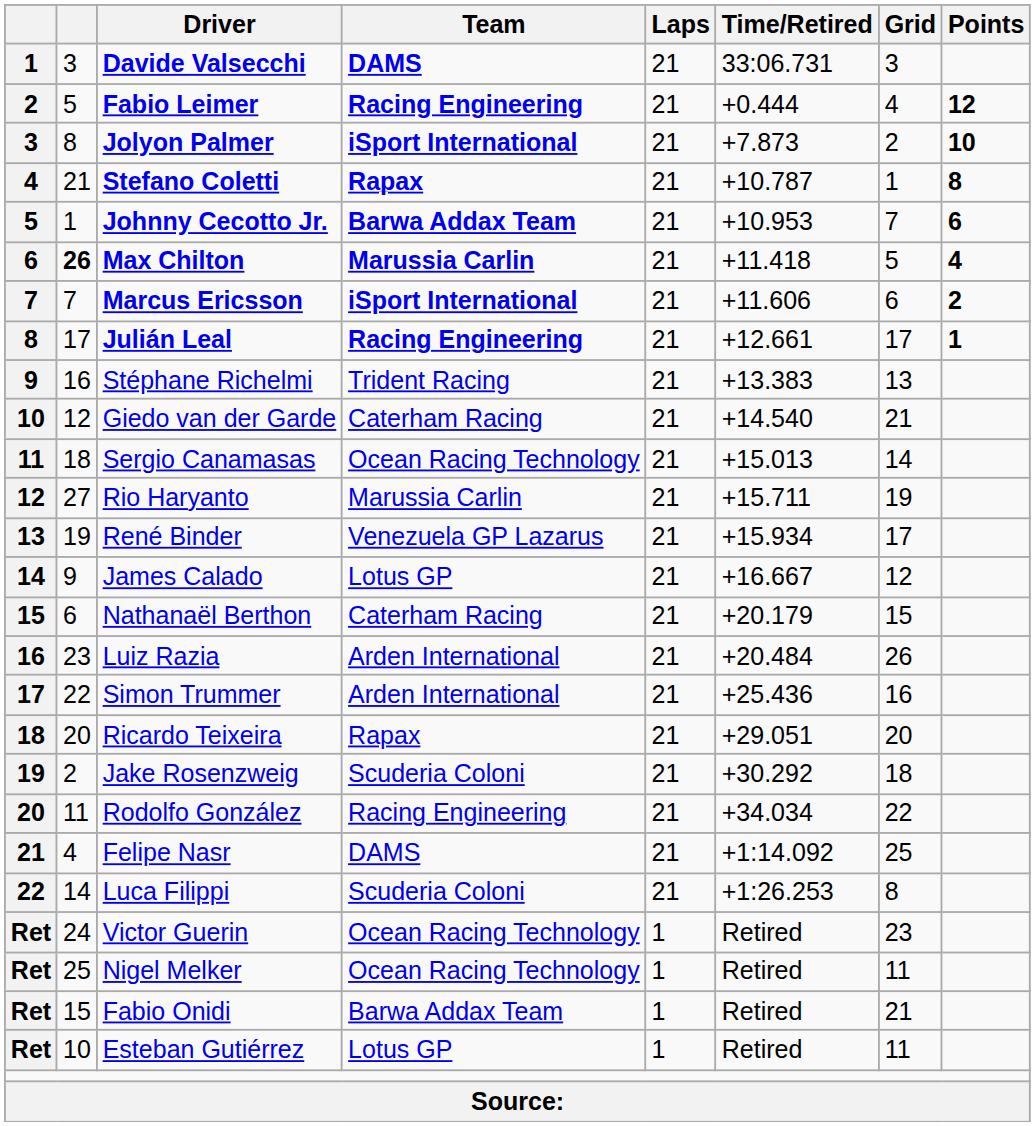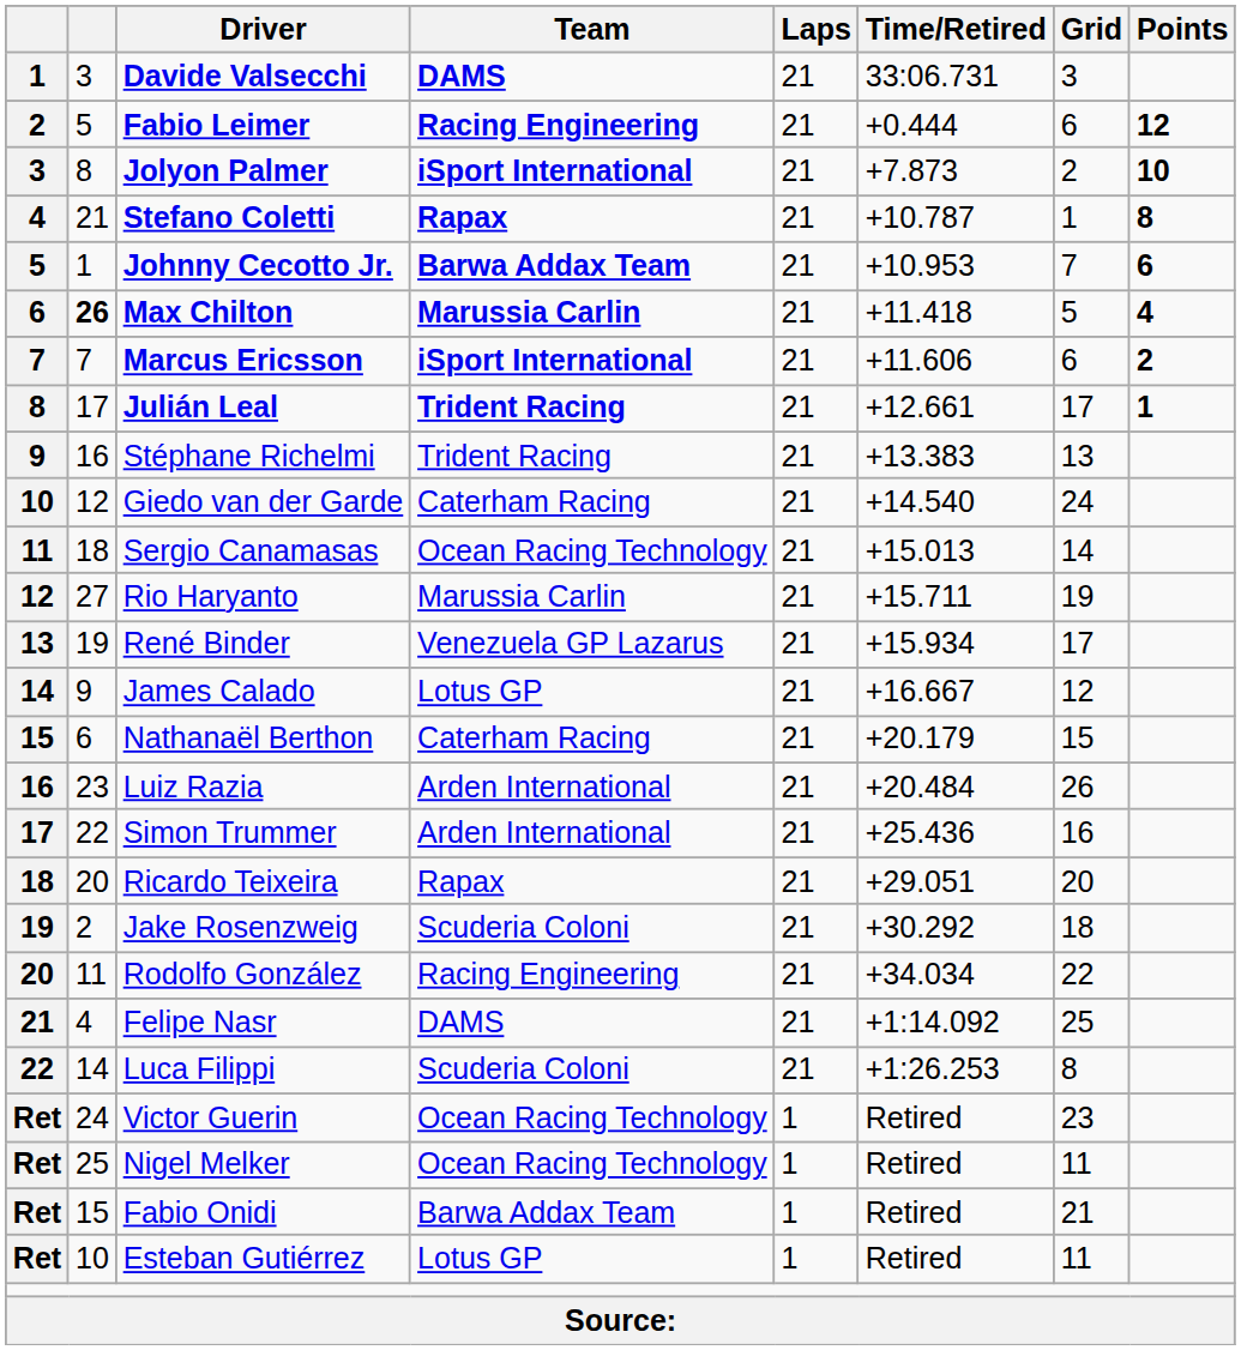 <table class="wikitable" style="font-size:85%">
 <tr>
 <th></th>
 <th></th>
 <th>Driver</th>
 <th>Team</th>
 <th>Laps</th>
 <th>Time/Retired</th>
 <th>Grid</th>
 <th>Points</th>
 </tr>
 <tr>
 <th>1</th>
 <td>3</td>
 <td> <strong><a href='#'>Davide Valsecchi</a></strong></td>
 <td><strong><a href='#'>DAMS</a></strong></td>
 <td>21</td>
 <td>33:06.731</td>
 <td>3</td>
 <td><strong></strong></td>
 </tr>
 <tr>
 <th>2</th>
 <td>5</td>
 <td> <strong><a href='#'>Fabio Leimer</a></strong></td>
 <td><strong><a href='#'>Racing Engineering</a></strong></td>
 <td>21</td>
 <td>+0.444</td>
-<td>4</td>
+<td>6</td>
 <td><strong>12</strong></td>
 </tr>
 <tr>
 <th>3</th>
 <td>8</td>
 <td> <strong><a href='#'>Jolyon Palmer</a></strong></td>
 <td><strong><a href='#'>iSport International</a></strong></td>
 <td>21</td>
 <td>+7.873</td>
 <td>2</td>
 <td><strong>10</strong></td>
 </tr>
 <tr>
 <th>4</th>
 <td>21</td>
 <td> <strong><a href='#'>Stefano Coletti</a></strong></td>
 <td><strong><a href='#'>Rapax</a></strong></td>
 <td>21</td>
 <td>+10.787</td>
 <td>1</td>
 <td><strong>8</strong></td>
 </tr>
 <tr>
 <th>5</th>
 <td>1</td>
 <td> <strong><a href='#'>Johnny Cecotto Jr.</a></strong></td>
 <td><strong><a href='#'>Barwa Addax Team</a></strong></td>
 <td>21</td>
 <td>+10.953</td>
 <td>7</td>
 <td><strong>6</strong></td>
 </tr>
 <tr>
 <th>6</th>
 <td><strong>26</strong></td>
 <td> <strong><a href='#'>Max Chilton</a></strong></td>
 <td><strong><a href='#'>Marussia Carlin</a></strong></td>
 <td>21</td>
 <td>+11.418</td>
 <td>5</td>
 <td><strong>4</strong></td>
 </tr>
 <tr>
 <th>7</th>
 <td>7</td>
 <td> <strong><a href='#'>Marcus Ericsson</a></strong></td>
 <td><strong><a href='#'>iSport International</a></strong></td>
 <td>21</td>
 <td>+11.606</td>
 <td>6</td>
 <td><strong>2</strong></td>
 </tr>
 <tr>
 <th>8</th>
 <td>17</td>
 <td> <strong><a href='#'>Julián Leal</a></strong></td>
-<td><strong><a href='#'>Racing Engineering</a></strong></td>
+<td><strong><a href='#'>Trident Racing</a></strong></td>
 <td>21</td>
 <td>+12.661</td>
 <td>17</td>
 <td><strong>1</strong></td>
 </tr>
 <tr>
 <th>9</th>
 <td>16</td>
 <td> <a href='#'>Stéphane Richelmi</a></td>
 <td><a href='#'>Trident Racing</a></td>
 <td>21</td>
 <td>+13.383</td>
 <td>13</td>
 <td></td>
 </tr>
 <tr>
 <th>10</th>
 <td>12</td>
 <td> <a href='#'>Giedo van der Garde</a></td>
 <td><a href='#'>Caterham Racing</a></td>
 <td>21</td>
 <td>+14.540</td>
-<td>21</td>
+<td>24</td>
 <td></td>
 </tr>
 <tr>
 <th>11</th>
 <td>18</td>
 <td> <a href='#'>Sergio Canamasas</a></td>
 <td><a href='#'>Ocean Racing Technology</a></td>
 <td>21</td>
 <td>+15.013</td>
 <td>14</td>
 <td></td>
 </tr>
 <tr>
 <th>12</th>
 <td>27</td>
 <td> <a href='#'>Rio Haryanto</a></td>
 <td><a href='#'>Marussia Carlin</a></td>
 <td>21</td>
 <td>+15.711</td>
 <td>19</td>
 <td></td>
 </tr>
 <tr>
 <th>13</th>
 <td>19</td>
 <td> <a href='#'>René Binder</a></td>
 <td><a href='#'>Venezuela GP Lazarus</a></td>
 <td>21</td>
 <td>+15.934</td>
 <td>17</td>
 <td></td>
 </tr>
 <tr>
 <th>14</th>
 <td>9</td>
 <td> <a href='#'>James Calado</a></td>
 <td><a href='#'>Lotus GP</a></td>
 <td>21</td>
 <td>+16.667</td>
 <td>12</td>
 <td></td>
 </tr>
 <tr>
 <th>15</th>
 <td>6</td>
 <td> <a href='#'>Nathanaël Berthon</a></td>
 <td><a href='#'>Caterham Racing</a></td>
 <td>21</td>
 <td>+20.179</td>
 <td>15</td>
 <td></td>
 </tr>
 <tr>
 <th>16</th>
 <td>23</td>
 <td> <a href='#'>Luiz Razia</a></td>
 <td><a href='#'>Arden International</a></td>
 <td>21</td>
 <td>+20.484</td>
 <td>26</td>
 <td></td>
 </tr>
 <tr>
 <th>17</th>
 <td>22</td>
 <td> <a href='#'>Simon Trummer</a></td>
 <td><a href='#'>Arden International</a></td>
 <td>21</td>
 <td>+25.436</td>
 <td>16</td>
 <td></td>
 </tr>
 <tr>
 <th>18</th>
 <td>20</td>
 <td> <a href='#'>Ricardo Teixeira</a></td>
 <td><a href='#'>Rapax</a></td>
 <td>21</td>
 <td>+29.051</td>
 <td>20</td>
 <td></td>
 </tr>
 <tr>
 <th>19</th>
 <td>2</td>
 <td> <a href='#'>Jake Rosenzweig</a></td>
 <td><a href='#'>Scuderia Coloni</a></td>
 <td>21</td>
 <td>+30.292</td>
 <td>18</td>
 <td></td>
 </tr>
 <tr>
 <th>20</th>
 <td>11</td>
 <td> <a href='#'>Rodolfo González</a></td>
 <td><a href='#'>Racing Engineering</a></td>
 <td>21</td>
 <td>+34.034</td>
 <td>22</td>
 <td></td>
 </tr>
 <tr>
 <th>21</th>
 <td>4</td>
 <td> <a href='#'>Felipe Nasr</a></td>
 <td><a href='#'>DAMS</a></td>
 <td>21</td>
 <td>+1:14.092</td>
 <td>25</td>
 <td></td>
 </tr>
 <tr>
 <th>22</th>
 <td>14</td>
 <td> <a href='#'>Luca Filippi</a></td>
 <td><a href='#'>Scuderia Coloni</a></td>
 <td>21</td>
 <td>+1:26.253</td>
 <td>8</td>
 <td></td>
 </tr>
 <tr>
 <th>Ret</th>
 <td>24</td>
 <td> <a href='#'>Victor Guerin</a></td>
 <td><a href='#'>Ocean Racing Technology</a></td>
 <td>1</td>
 <td>Retired</td>
 <td>23</td>
 <td></td>
 </tr>
 <tr>
 <th>Ret</th>
 <td>25</td>
 <td> <a href='#'>Nigel Melker</a></td>
 <td><a href='#'>Ocean Racing Technology</a></td>
 <td>1</td>
 <td>Retired</td>
 <td>11</td>
 <td></td>
 </tr>
 <tr>
 <th>Ret</th>
 <td>15</td>
 <td> <a href='#'>Fabio Onidi</a></td>
 <td><a href='#'>Barwa Addax Team</a></td>
 <td>1</td>
 <td>Retired</td>
 <td>21</td>
 <td></td>
 </tr>
 <tr>
 <th>Ret</th>
 <td>10</td>
 <td> <a href='#'>Esteban Gutiérrez</a></td>
 <td><a href='#'>Lotus GP</a></td>
 <td>1</td>
 <td>Retired</td>
 <td>11</td>
 <td></td>
 </tr>
 <tr>
 <td colspan=8></td>
 </tr>
 <tr>
 <th colspan=8>Source:</th>
 </tr>
 </table>
